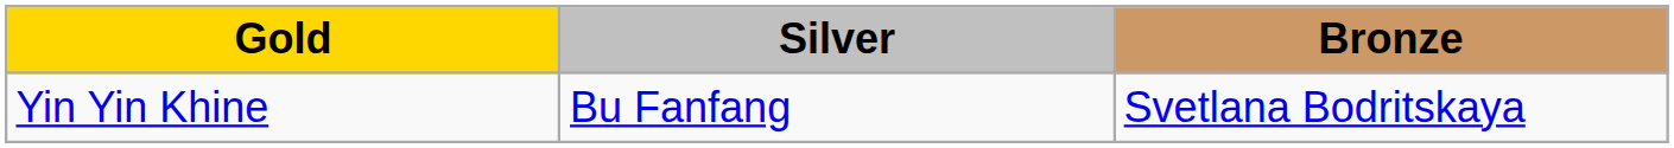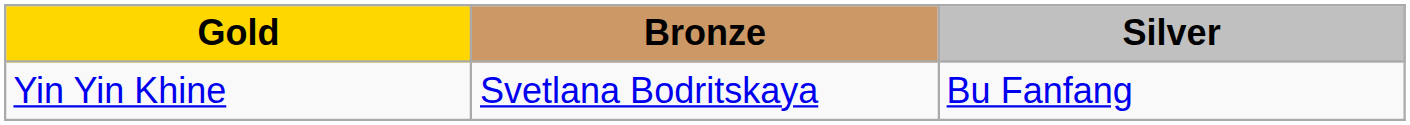 <table class="wikitable" style="text-align:left">
 <tr align="center">
 <td width=200 bgcolor=gold><strong>Gold</strong></td>
+<td width=200 bgcolor=CC9966><strong>Bronze</strong></td>
 <td width=200 bgcolor=silver><strong>Silver</strong></td>
-<td width=200 bgcolor=CC9966><strong>Bronze</strong></td>
 </tr>
 <tr>
 <td><a href='#'>Yin Yin Khine</a><br><em></em></td>
+<td><a href='#'>Svetlana Bodritskaya</a><br><em></em></td>
 <td><a href='#'>Bu Fanfang</a><br><em></em></td>
-<td><a href='#'>Svetlana Bodritskaya</a><br><em></em></td>
 </tr>
 </table>
